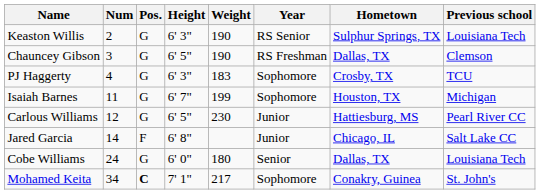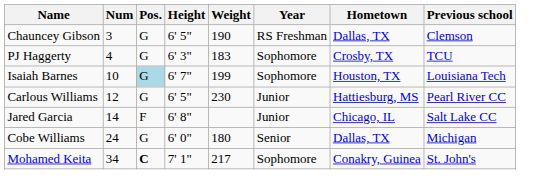 <table class="wikitable sortable" border="1">
 <tr>
 <th>Name</th>
 <th>Num</th>
 <th>Pos.</th>
 <th>Height</th>
 <th>Weight</th>
 <th>Year</th>
 <th>Hometown</th>
 <th class="unsortable">Previous school</th>
-</tr>
-<tr>
-<td>Keaston Willis</td>
-<td>2</td>
-<td>G</td>
-<td>6' 3"</td>
-<td>190</td>
-<td>RS Senior</td>
-<td><a href='#'>Sulphur Springs, TX</a></td>
-<td><a href='#'>Louisiana Tech</a></td>
 </tr>
 <tr>
 <td>Chauncey Gibson</td>
 <td>3</td>
 <td>G</td>
 <td>6' 5"</td>
 <td>190</td>
 <td>RS Freshman</td>
 <td><a href='#'>Dallas, TX</a></td>
 <td><a href='#'>Clemson</a></td>
 </tr>
 <tr>
 <td>PJ Haggerty</td>
 <td>4</td>
 <td>G</td>
 <td>6' 3"</td>
 <td>183</td>
 <td>Sophomore</td>
 <td><a href='#'>Crosby, TX</a></td>
 <td><a href='#'>TCU</a></td>
 </tr>
 <tr>
 <td>Isaiah Barnes</td>
-<td>11</td>
-<td>G</td>
+<td>10</td>
+<td style="background: lightblue;">G</td>
 <td>6' 7"</td>
 <td>199</td>
 <td>Sophomore</td>
 <td><a href='#'>Houston, TX</a></td>
-<td><a href='#'>Michigan</a></td>
+<td><a href='#'>Louisiana Tech</a></td>
 </tr>
 <tr>
 <td>Carlous Williams</td>
 <td>12</td>
 <td>G</td>
 <td>6' 5"</td>
 <td>230</td>
 <td>Junior</td>
 <td><a href='#'>Hattiesburg, MS</a></td>
 <td><a href='#'>Pearl River CC</a></td>
 </tr>
 <tr>
 <td>Jared Garcia</td>
 <td>14</td>
 <td>F</td>
 <td>6' 8"</td>
 <td></td>
 <td>Junior</td>
 <td><a href='#'>Chicago, IL</a></td>
 <td><a href='#'>Salt Lake CC</a></td>
 </tr>
 <tr>
 <td>Cobe Williams</td>
 <td>24</td>
 <td>G</td>
 <td>6' 0"</td>
 <td>180</td>
 <td>Senior</td>
 <td><a href='#'>Dallas, TX</a></td>
-<td><a href='#'>Louisiana Tech</a></td>
+<td><a href='#'>Michigan</a></td>
 </tr>
 <tr>
 <td><a href='#'>Mohamed Keita</a></td>
 <td>34</td>
 <td><strong>C</strong></td>
 <td>7' 1"</td>
 <td>217</td>
 <td>Sophomore</td>
 <td><a href='#'>Conakry, Guinea</a></td>
 <td><a href='#'>St. John's</a></td>
 </tr>
 </table>
